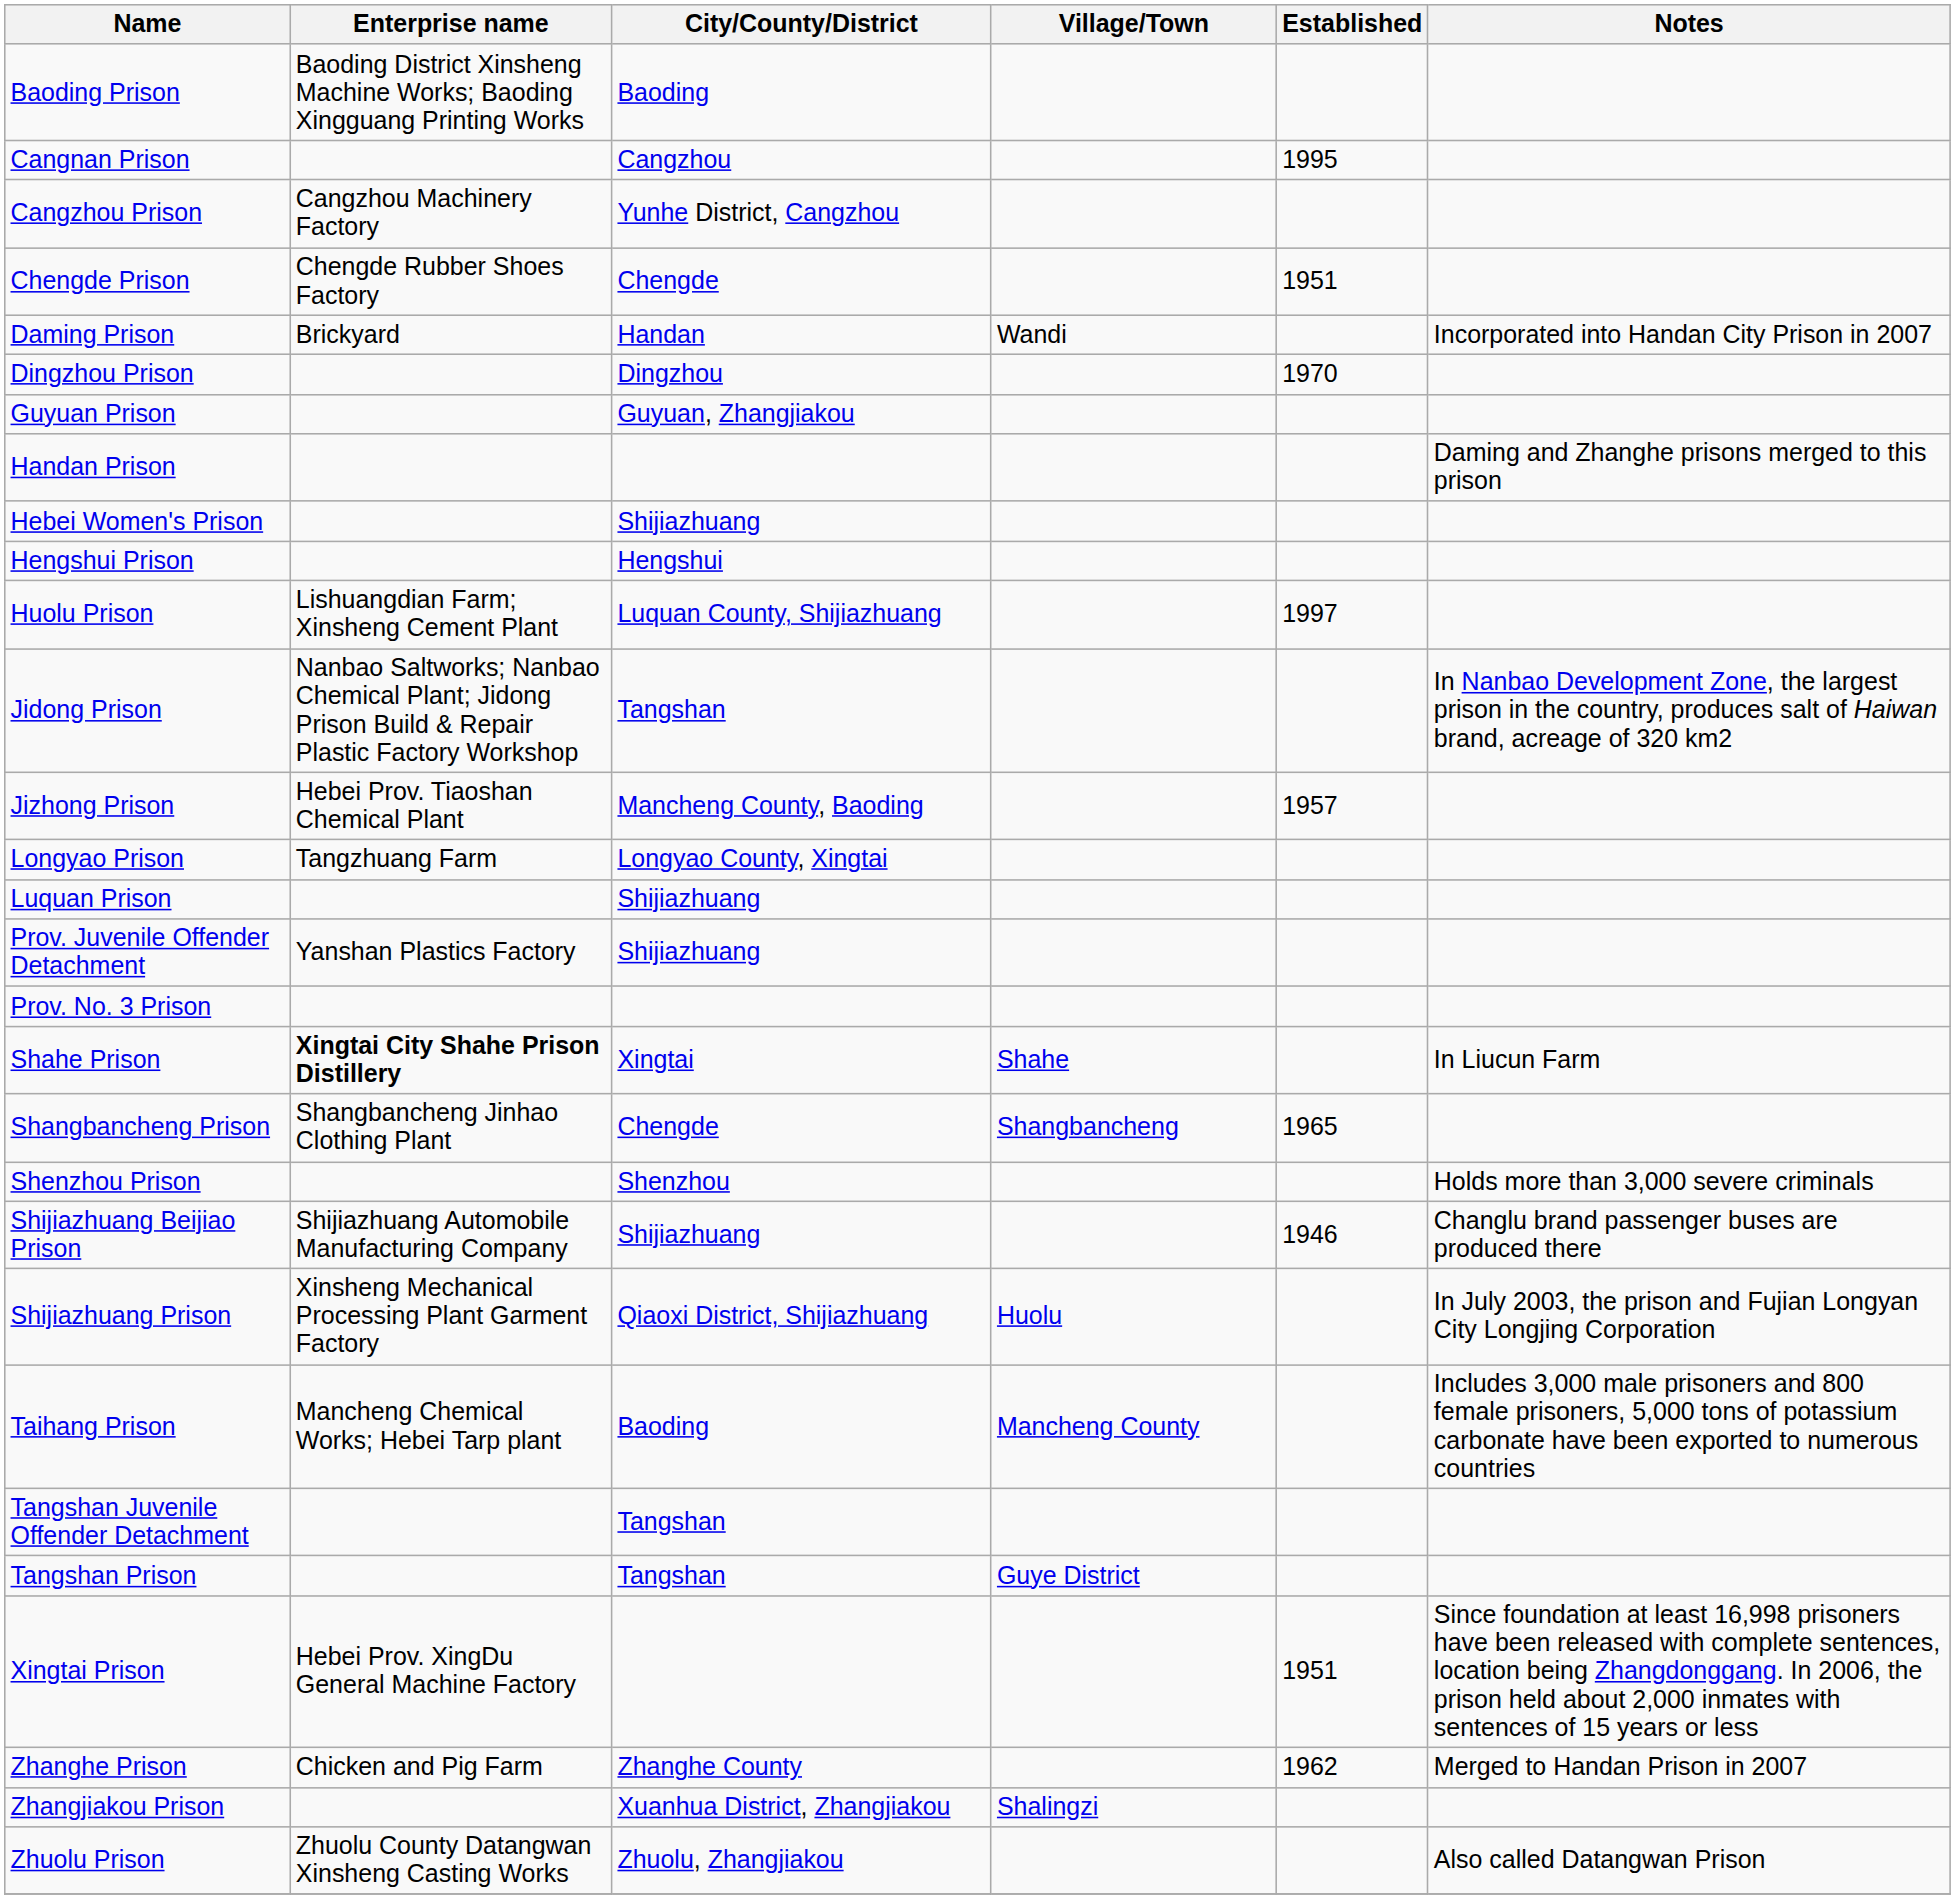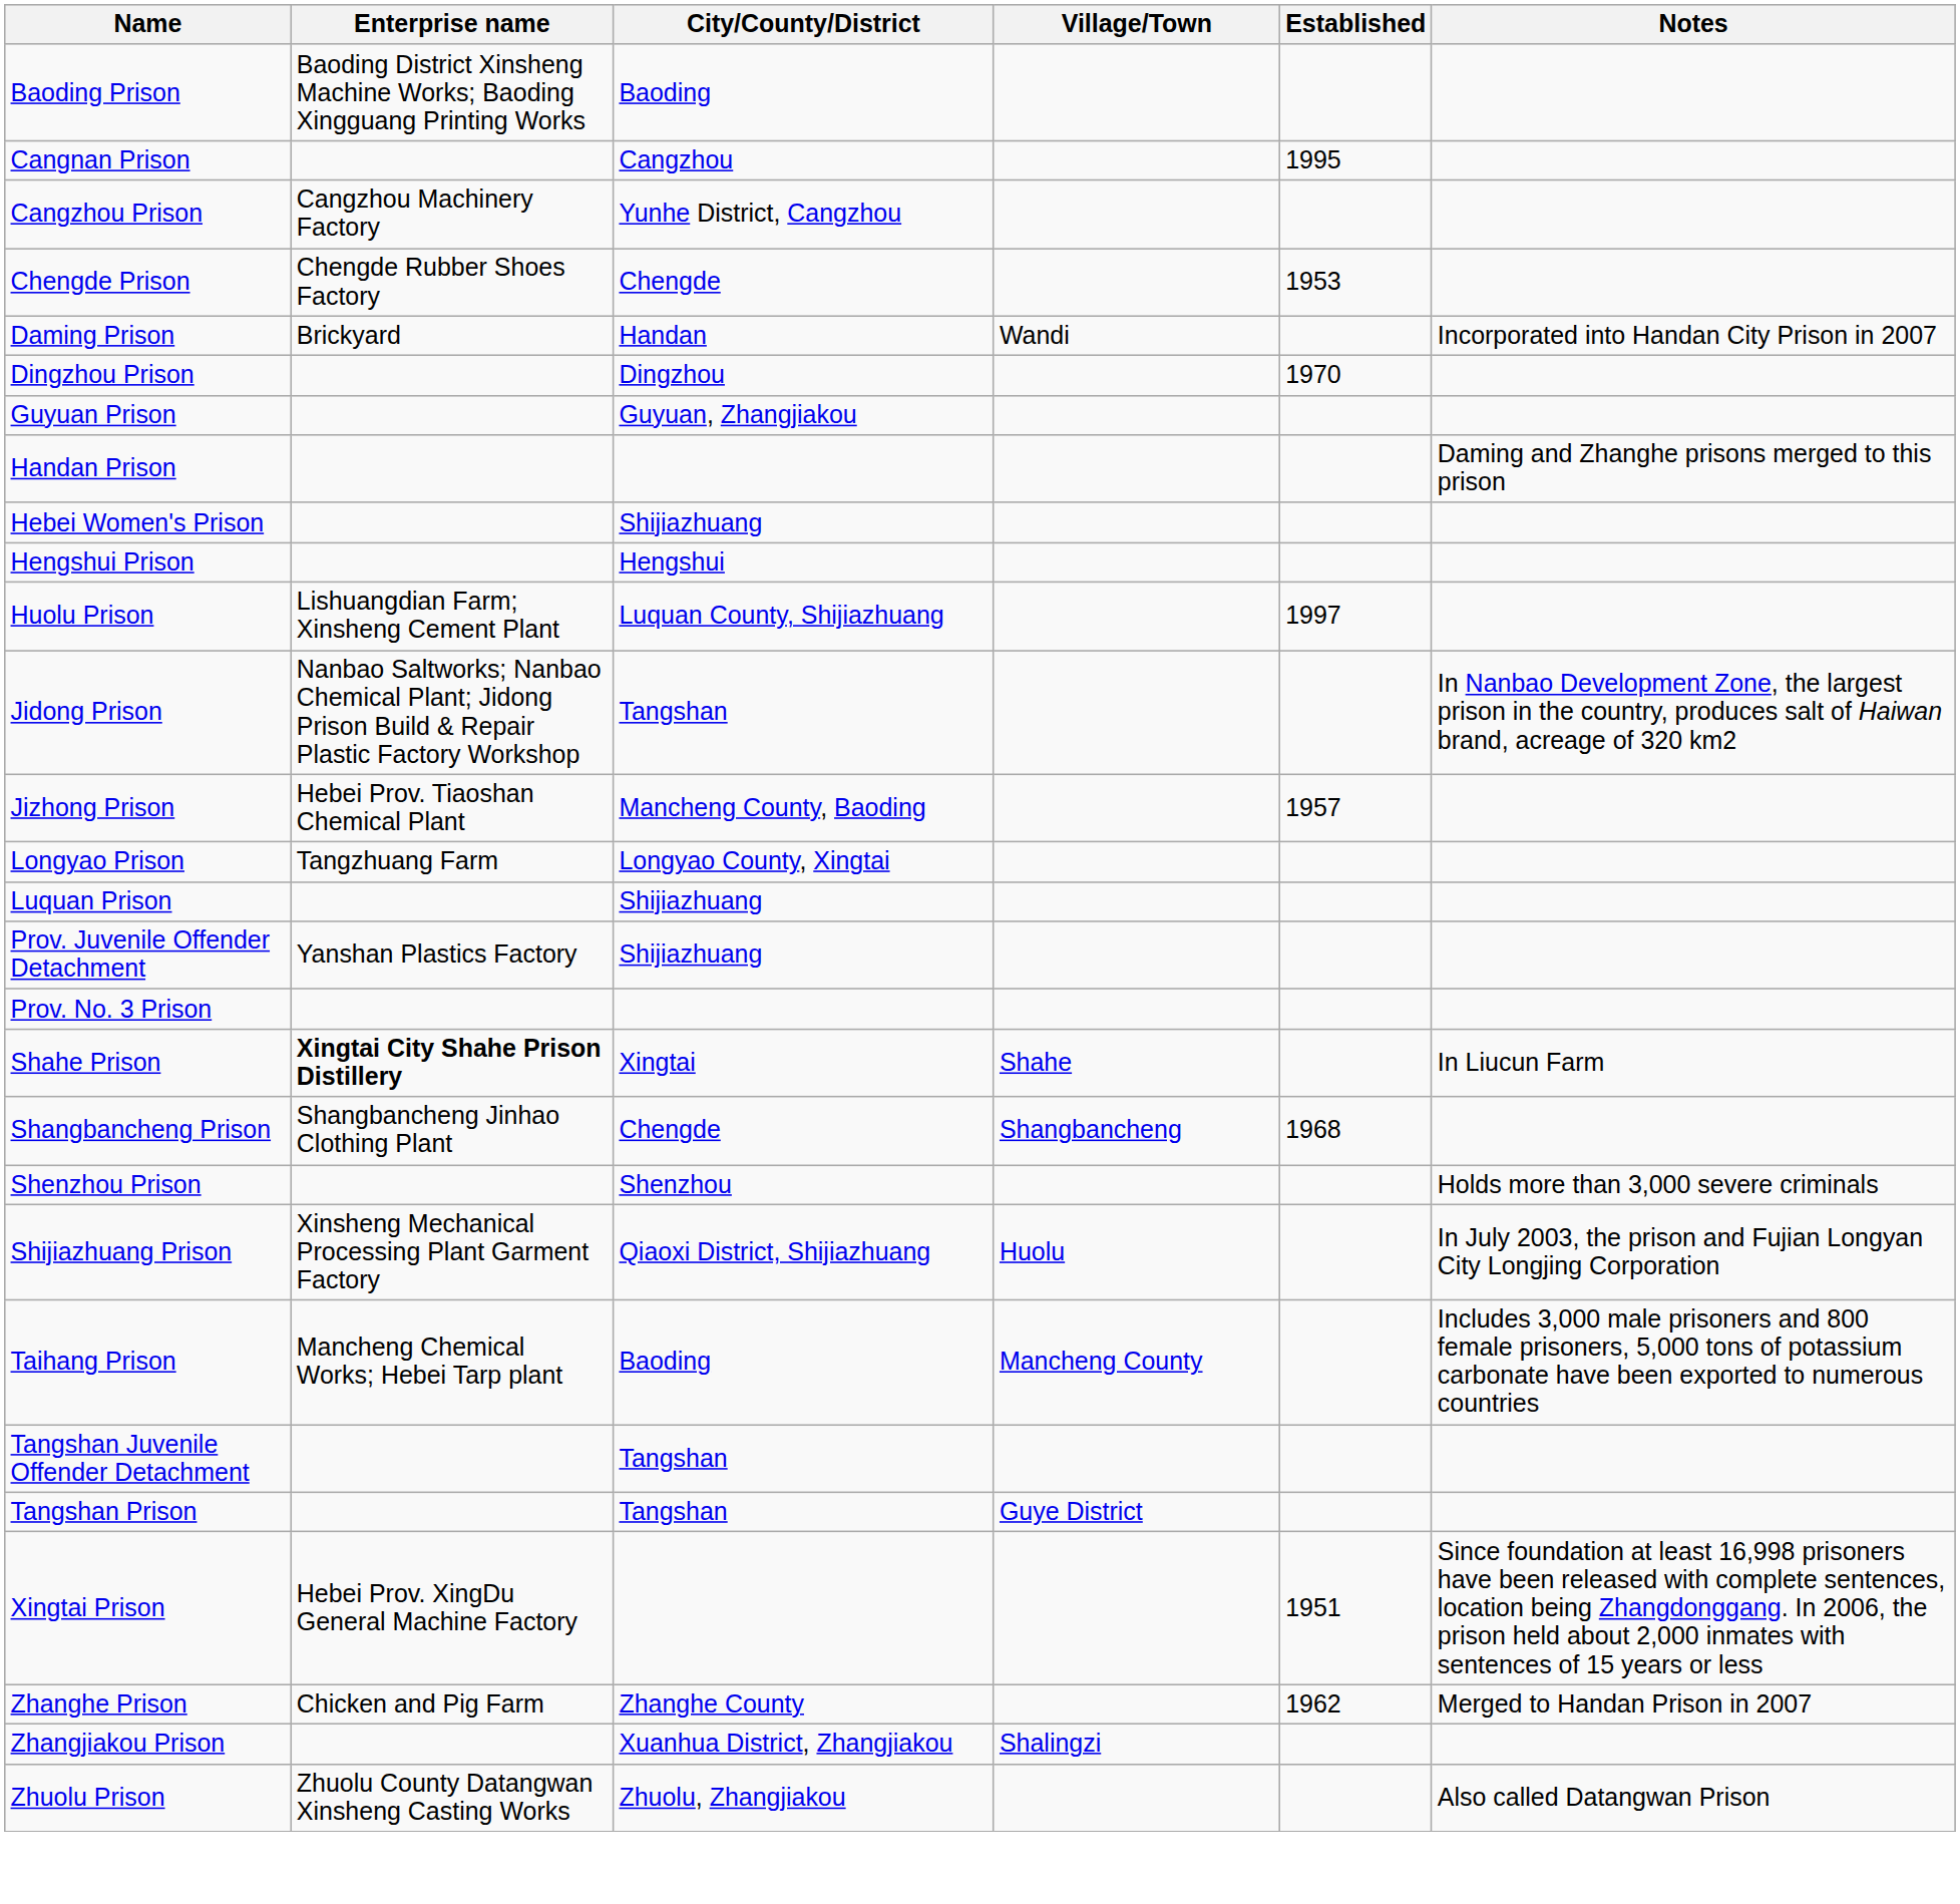 <table class="wikitable">
 <tr>
 <th width=15%>Name</th>
 <th width=17%>Enterprise name</th>
 <th width=20%>City/County/District</th>
 <th width=15%>Village/Town</th>
 <th width=5%>Established</th>
 <th width=28%>Notes</th>
 </tr>
 <tr>
 <td><a href='#'>Baoding Prison</a></td>
 <td>Baoding District Xinsheng Machine Works; Baoding Xingguang Printing Works</td>
 <td><a href='#'>Baoding</a></td>
 <td></td>
 <td></td>
 <td></td>
 </tr>
 <tr>
 <td><a href='#'>Cangnan Prison</a></td>
 <td></td>
 <td><a href='#'>Cangzhou</a></td>
 <td></td>
 <td>1995</td>
 <td></td>
 </tr>
 <tr>
 <td><a href='#'>Cangzhou Prison</a></td>
 <td>Cangzhou Machinery Factory</td>
 <td><a href='#'>Yunhe</a> District, <a href='#'>Cangzhou</a></td>
 <td></td>
 <td></td>
 <td></td>
 </tr>
 <tr>
 <td><a href='#'>Chengde Prison</a></td>
 <td>Chengde Rubber Shoes Factory</td>
 <td><a href='#'>Chengde</a></td>
 <td></td>
-<td>1951</td>
+<td>1953</td>
 <td></td>
 </tr>
 <tr>
 <td><a href='#'>Daming Prison</a></td>
 <td>Brickyard</td>
 <td><a href='#'>Handan</a></td>
 <td>Wandi</td>
 <td></td>
 <td>Incorporated into Handan City Prison in 2007</td>
 </tr>
 <tr>
 <td><a href='#'>Dingzhou Prison</a></td>
 <td></td>
 <td><a href='#'>Dingzhou</a></td>
 <td></td>
 <td>1970</td>
 <td></td>
 </tr>
 <tr>
 <td><a href='#'>Guyuan Prison</a></td>
 <td></td>
 <td><a href='#'>Guyuan</a>, <a href='#'>Zhangjiakou</a></td>
 <td></td>
 <td></td>
 <td></td>
 </tr>
 <tr>
 <td><a href='#'>Handan Prison</a></td>
 <td></td>
 <td></td>
 <td></td>
 <td></td>
 <td>Daming and Zhanghe prisons merged to this prison</td>
 </tr>
 <tr>
 <td><a href='#'>Hebei Women's Prison</a></td>
 <td></td>
 <td><a href='#'>Shijiazhuang</a></td>
 <td></td>
 <td></td>
 <td></td>
 </tr>
 <tr>
 <td><a href='#'>Hengshui Prison</a></td>
 <td></td>
 <td><a href='#'>Hengshui</a></td>
 <td></td>
 <td></td>
 <td></td>
 </tr>
 <tr>
 <td><a href='#'>Huolu Prison</a></td>
 <td>Lishuangdian Farm; Xinsheng Cement Plant</td>
 <td><a href='#'>Luquan County, Shijiazhuang</a></td>
 <td></td>
 <td>1997</td>
 <td></td>
 </tr>
 <tr>
 <td><a href='#'>Jidong Prison</a></td>
 <td>Nanbao Saltworks; Nanbao Chemical Plant; Jidong Prison Build & Repair Plastic Factory Workshop</td>
 <td><a href='#'>Tangshan</a></td>
 <td></td>
 <td></td>
 <td>In <a href='#'>Nanbao Development Zone</a>, the largest prison in the country, produces salt of <em>Haiwan</em> brand, acreage of 320 km2</td>
 </tr>
 <tr>
 <td><a href='#'>Jizhong Prison</a></td>
 <td>Hebei Prov. Tiaoshan Chemical Plant</td>
 <td><a href='#'>Mancheng County</a>, <a href='#'>Baoding</a></td>
 <td></td>
 <td>1957</td>
 <td></td>
 </tr>
 <tr>
 <td><a href='#'>Longyao Prison</a></td>
 <td>Tangzhuang Farm</td>
 <td><a href='#'>Longyao County</a>, <a href='#'>Xingtai</a></td>
 <td></td>
 <td></td>
 <td></td>
 </tr>
 <tr>
 <td><a href='#'>Luquan Prison</a></td>
 <td></td>
 <td><a href='#'>Shijiazhuang</a></td>
 <td></td>
 <td></td>
 <td></td>
 </tr>
 <tr>
 <td><a href='#'>Prov. Juvenile Offender Detachment</a></td>
 <td>Yanshan Plastics Factory</td>
 <td><a href='#'>Shijiazhuang</a></td>
 <td></td>
 <td></td>
 <td></td>
 </tr>
 <tr>
 <td><a href='#'>Prov. No. 3 Prison</a></td>
 <td></td>
 <td></td>
 <td></td>
 <td></td>
 <td></td>
 </tr>
 <tr>
 <td><a href='#'>Shahe Prison</a></td>
 <td><strong>Xingtai City Shahe Prison Distillery</strong></td>
 <td><a href='#'>Xingtai</a></td>
 <td><a href='#'>Shahe</a></td>
 <td></td>
 <td>In Liucun Farm</td>
 </tr>
 <tr>
 <td><a href='#'>Shangbancheng Prison</a></td>
 <td>Shangbancheng Jinhao Clothing Plant</td>
 <td><a href='#'>Chengde</a></td>
 <td><a href='#'>Shangbancheng</a></td>
-<td>1965</td>
+<td>1968</td>
 <td></td>
 </tr>
 <tr>
 <td><a href='#'>Shenzhou Prison</a></td>
 <td></td>
 <td><a href='#'>Shenzhou</a></td>
 <td></td>
 <td></td>
 <td>Holds more than 3,000 severe criminals</td>
-</tr>
-<tr>
-<td><a href='#'>Shijiazhuang Beijiao Prison</a></td>
-<td>Shijiazhuang Automobile Manufacturing Company</td>
-<td><a href='#'>Shijiazhuang</a></td>
-<td></td>
-<td>1946</td>
-<td>Changlu brand passenger buses are produced there</td>
 </tr>
 <tr>
 <td><a href='#'>Shijiazhuang Prison</a></td>
 <td>Xinsheng Mechanical Processing Plant Garment Factory</td>
 <td><a href='#'>Qiaoxi District, Shijiazhuang</a></td>
 <td><a href='#'>Huolu</a></td>
 <td></td>
 <td>In July 2003, the prison and Fujian Longyan City Longjing Corporation</td>
 </tr>
 <tr>
 <td><a href='#'>Taihang Prison</a></td>
 <td>Mancheng Chemical Works; Hebei Tarp plant</td>
 <td><a href='#'>Baoding</a></td>
 <td><a href='#'>Mancheng County</a></td>
 <td></td>
 <td>Includes 3,000 male prisoners and 800 female prisoners, 5,000 tons of potassium carbonate have been exported to numerous countries</td>
 </tr>
 <tr>
 <td><a href='#'>Tangshan Juvenile Offender Detachment</a></td>
 <td></td>
 <td><a href='#'>Tangshan</a></td>
 <td></td>
 <td></td>
 <td></td>
 </tr>
 <tr>
 <td><a href='#'>Tangshan Prison</a></td>
 <td></td>
 <td><a href='#'>Tangshan</a></td>
 <td><a href='#'>Guye District</a></td>
 <td></td>
 <td></td>
 </tr>
 <tr>
 <td><a href='#'>Xingtai Prison</a></td>
 <td>Hebei Prov. XingDu General Machine Factory</td>
 <td></td>
 <td></td>
 <td>1951</td>
 <td>Since foundation at least 16,998 prisoners have been released with complete sentences, location being <a href='#'>Zhangdonggang</a>. In 2006, the prison held about 2,000 inmates with sentences of 15 years or less</td>
 </tr>
 <tr>
 <td><a href='#'>Zhanghe Prison</a></td>
 <td>Chicken and Pig Farm</td>
 <td><a href='#'>Zhanghe County</a></td>
 <td></td>
 <td>1962</td>
 <td>Merged to Handan Prison in 2007</td>
 </tr>
 <tr>
 <td><a href='#'>Zhangjiakou Prison</a></td>
 <td></td>
 <td><a href='#'>Xuanhua District</a>, <a href='#'>Zhangjiakou</a></td>
 <td><a href='#'>Shalingzi</a></td>
 <td></td>
 <td></td>
 </tr>
 <tr>
 <td><a href='#'>Zhuolu Prison</a></td>
 <td>Zhuolu County Datangwan Xinsheng Casting Works</td>
 <td><a href='#'>Zhuolu</a>, <a href='#'>Zhangjiakou</a></td>
 <td></td>
 <td></td>
 <td>Also called Datangwan Prison</td>
 </tr>
 <tr>
 </tr>
 </table>
